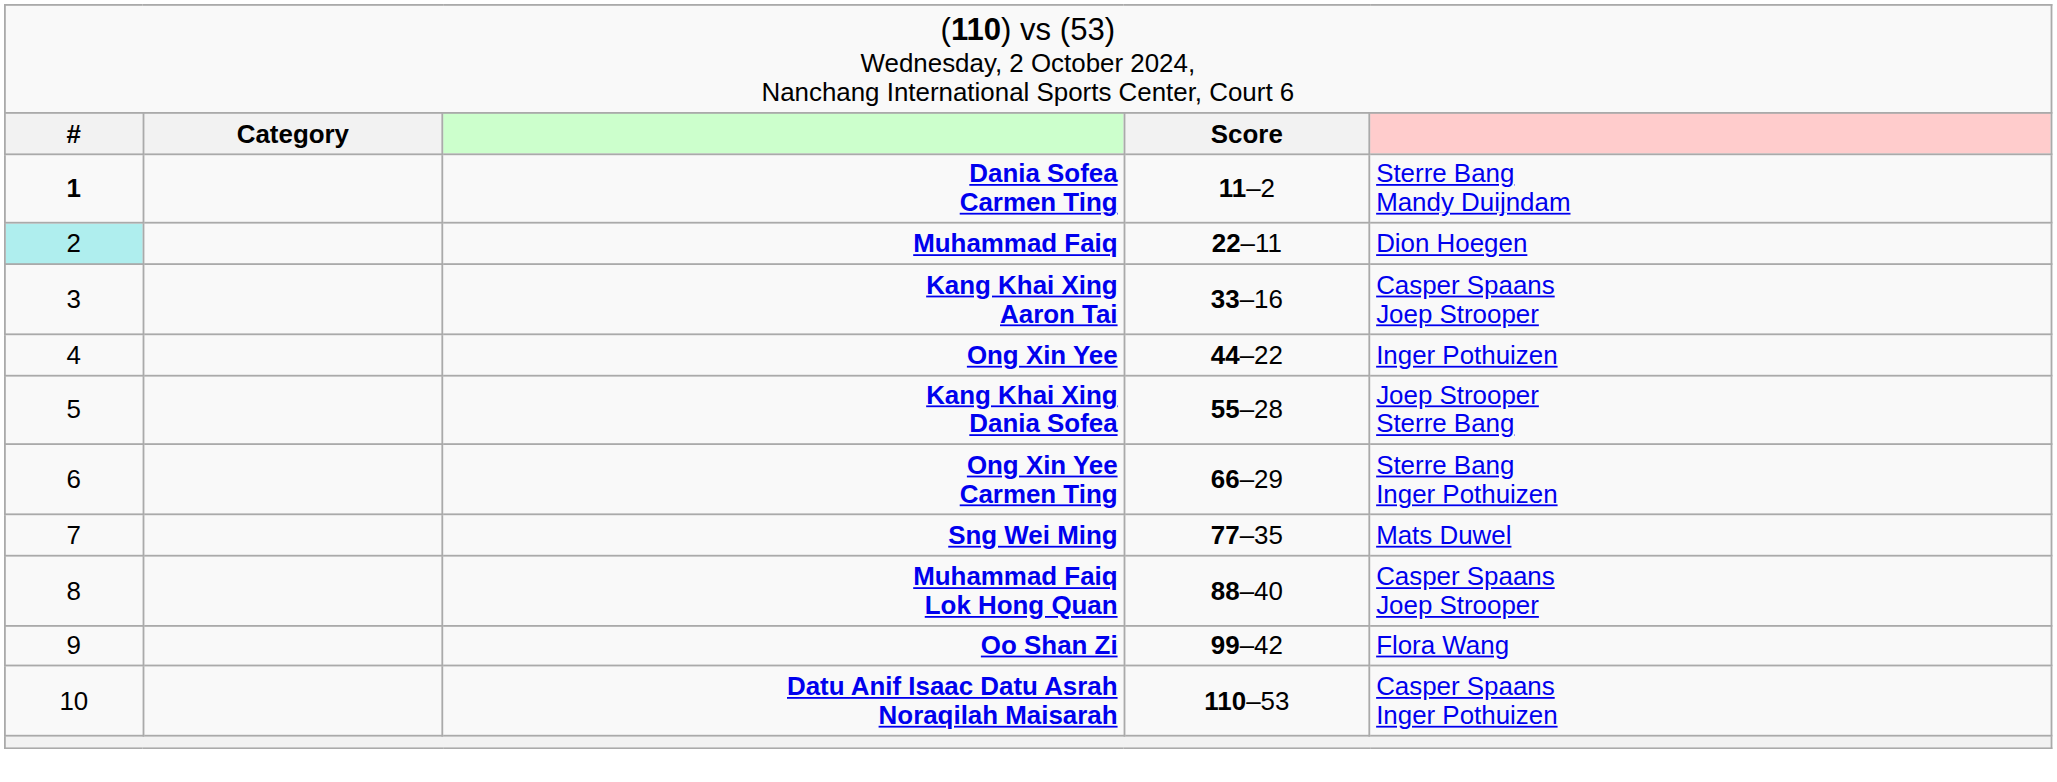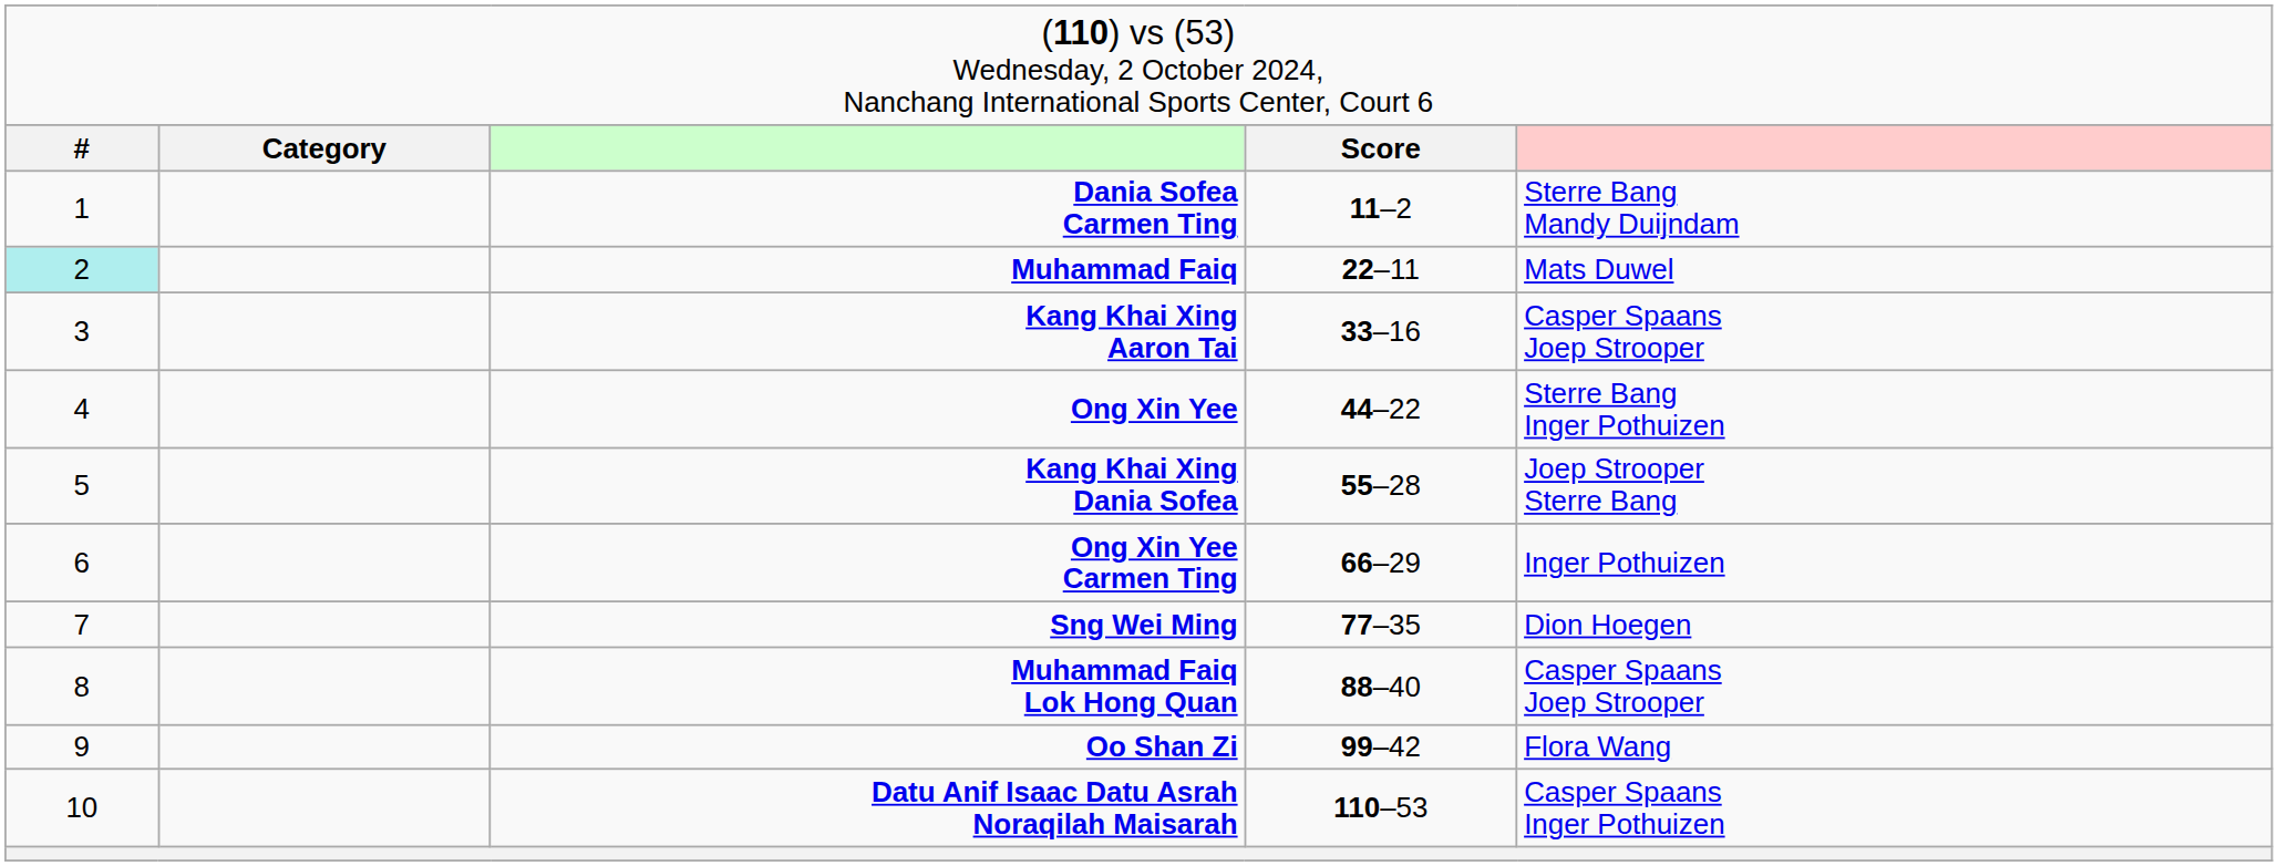 <table class="wikitable mw-collapsible mw-collapsed" style="font-size:90%; text-align:center" width="90%">
 <tr>
 <td colspan="5"><big>(<strong>110</strong>) <strong></strong> vs  (53)</big><br>Wednesday, 2 October 2024, <br>Nanchang International Sports Center, Court 6</td>
 </tr>
 <tr>
 <th width="25">#</th>
 <th width="50">Category</th>
 <th style="background-color:#CCFFCC" width="150"></th>
 <th width="50">Score<br></th>
 <th style="background-color:#FFCCCC" width="150"></th>
 </tr>
 <tr>
-<td><strong>1</strong></td>
+<td>1</td>
 <td></td>
 <td align="right"><strong><a href='#'>Dania Sofea</a> <br><a href='#'>Carmen Ting</a> </strong></td>
 <td><strong>11</strong>–2<br></td>
 <td align="left"> <a href='#'>Sterre Bang</a><br> <a href='#'>Mandy Duijndam</a></td>
 </tr>
 <tr>
 <td style="background: paleturquoise;">2</td>
 <td></td>
 <td align="right"><strong><a href='#'>Muhammad Faiq</a> </strong></td>
 <td><strong>22</strong>–11<br></td>
-<td align="left"> <a href='#'>Dion Hoegen</a></td>
+<td align="left"> <a href='#'>Mats Duwel</a></td>
 </tr>
 <tr>
 <td>3</td>
 <td></td>
 <td align="right"><strong><a href='#'>Kang Khai Xing</a> <br><a href='#'>Aaron Tai</a> </strong></td>
 <td><strong>33</strong>–16<br></td>
 <td align="left"> <a href='#'>Casper Spaans</a><br> <a href='#'>Joep Strooper</a></td>
 </tr>
 <tr>
 <td>4</td>
 <td></td>
 <td align="right"><strong><a href='#'>Ong Xin Yee</a> </strong></td>
 <td><strong>44</strong>–22<br></td>
-<td align="left"> <a href='#'>Inger Pothuizen</a></td>
+<td align="left"> <a href='#'>Sterre Bang</a><br> <a href='#'>Inger Pothuizen</a></td>
 </tr>
 <tr>
 <td>5</td>
 <td></td>
 <td align="right"><strong><a href='#'>Kang Khai Xing</a> <br><a href='#'>Dania Sofea</a> </strong></td>
 <td><strong>55</strong>–28<br></td>
 <td align="left"> <a href='#'>Joep Strooper</a><br> <a href='#'>Sterre Bang</a></td>
 </tr>
 <tr>
 <td>6</td>
 <td></td>
 <td align="right"><strong><a href='#'>Ong Xin Yee</a> <br><a href='#'>Carmen Ting</a> </strong></td>
 <td><strong>66</strong>–29<br></td>
-<td align="left"> <a href='#'>Sterre Bang</a><br> <a href='#'>Inger Pothuizen</a></td>
+<td align="left"> <a href='#'>Inger Pothuizen</a></td>
 </tr>
 <tr>
 <td>7</td>
 <td></td>
 <td align="right"><strong><a href='#'>Sng Wei Ming</a> </strong></td>
 <td><strong>77</strong>–35<br></td>
-<td align="left"> <a href='#'>Mats Duwel</a></td>
+<td align="left"> <a href='#'>Dion Hoegen</a></td>
 </tr>
 <tr>
 <td>8</td>
 <td></td>
 <td align="right"><strong><a href='#'>Muhammad Faiq</a> <br><a href='#'>Lok Hong Quan</a> </strong></td>
 <td><strong>88</strong>–40<br></td>
 <td align="left"> <a href='#'>Casper Spaans</a><br> <a href='#'>Joep Strooper</a></td>
 </tr>
 <tr>
 <td>9</td>
 <td></td>
 <td align="right"><strong><a href='#'>Oo Shan Zi</a> </strong></td>
 <td><strong>99</strong>–42<br></td>
 <td align="left"> <a href='#'>Flora Wang</a></td>
 </tr>
 <tr>
 <td>10</td>
 <td></td>
 <td align="right"><strong><a href='#'>Datu Anif Isaac Datu Asrah</a> <br><a href='#'>Noraqilah Maisarah</a> </strong></td>
 <td><strong>110</strong>–53<br></td>
 <td align="left"> <a href='#'>Casper Spaans</a><br> <a href='#'>Inger Pothuizen</a></td>
 </tr>
 <tr>
 <th colspan="5"></th>
 </tr>
 </table>
